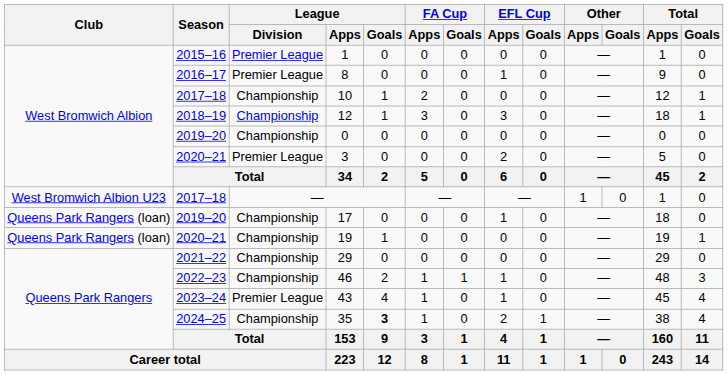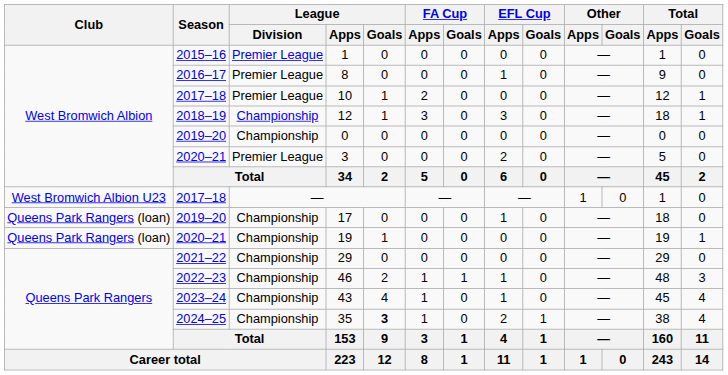 <table class="wikitable" style="text-align: center;">
 <tr>
 <th rowspan="2">Club</th>
 <th rowspan="2">Season</th>
 <th colspan="3">League</th>
 <th colspan="2"><a href='#'>FA Cup</a></th>
 <th colspan="2"><a href='#'>EFL Cup</a></th>
 <th colspan="2">Other</th>
 <th colspan="2">Total</th>
 </tr>
 <tr>
 <th>Division</th>
 <th>Apps</th>
 <th>Goals</th>
 <th>Apps</th>
 <th>Goals</th>
 <th>Apps</th>
 <th>Goals</th>
 <th>Apps</th>
 <th>Goals</th>
 <th>Apps</th>
 <th>Goals</th>
 </tr>
 <tr>
 <td rowspan="7"><a href='#'>West Bromwich Albion</a></td>
 <td><a href='#'>2015–16</a></td>
 <td><a href='#'>Premier League</a></td>
 <td>1</td>
 <td>0</td>
 <td>0</td>
 <td>0</td>
 <td>0</td>
 <td>0</td>
 <td colspan=2>—</td>
 <td>1</td>
 <td>0</td>
 </tr>
 <tr>
 <td><a href='#'>2016–17</a></td>
 <td>Premier League</td>
 <td>8</td>
 <td>0</td>
 <td>0</td>
 <td>0</td>
 <td>1</td>
 <td>0</td>
 <td colspan=2>—</td>
 <td>9</td>
 <td>0</td>
 </tr>
 <tr>
 <td><a href='#'>2017–18</a></td>
-<td>Championship</td>
+<td>Premier League</td>
 <td>10</td>
 <td>1</td>
 <td>2</td>
 <td>0</td>
 <td>0</td>
 <td>0</td>
 <td colspan=2>—</td>
 <td>12</td>
 <td>1</td>
 </tr>
 <tr>
 <td><a href='#'>2018–19</a></td>
 <td><a href='#'>Championship</a></td>
 <td>12</td>
 <td>1</td>
 <td>3</td>
 <td>0</td>
 <td>3</td>
 <td>0</td>
 <td colspan=2>—</td>
 <td>18</td>
 <td>1</td>
 </tr>
 <tr>
 <td><a href='#'>2019–20</a></td>
 <td>Championship</td>
 <td>0</td>
 <td>0</td>
 <td>0</td>
 <td>0</td>
 <td>0</td>
 <td>0</td>
 <td colspan=2>—</td>
 <td>0</td>
 <td>0</td>
 </tr>
 <tr>
 <td><a href='#'>2020–21</a></td>
 <td>Premier League</td>
 <td>3</td>
 <td>0</td>
 <td>0</td>
 <td>0</td>
 <td>2</td>
 <td>0</td>
 <td colspan=2>—</td>
 <td>5</td>
 <td>0</td>
 </tr>
 <tr>
 <th colspan="2">Total</th>
 <th>34</th>
 <th>2</th>
 <th>5</th>
 <th>0</th>
 <th>6</th>
 <th>0</th>
 <th colspan=2>—</th>
 <th>45</th>
 <th>2</th>
 </tr>
 <tr>
 <td><a href='#'>West Bromwich Albion U23</a></td>
 <td><a href='#'>2017–18</a></td>
 <td colspan=3>—</td>
 <td colspan=2>—</td>
 <td colspan=2>—</td>
 <td>1</td>
 <td>0</td>
 <td>1</td>
 <td>0</td>
 </tr>
 <tr>
 <td><a href='#'>Queens Park Rangers</a> (loan)</td>
 <td><a href='#'>2019–20</a></td>
 <td>Championship</td>
 <td>17</td>
 <td>0</td>
 <td>0</td>
 <td>0</td>
 <td>1</td>
 <td>0</td>
 <td colspan=2>—</td>
 <td>18</td>
 <td>0</td>
 </tr>
 <tr>
 <td><a href='#'>Queens Park Rangers</a> (loan)</td>
 <td><a href='#'>2020–21</a></td>
 <td>Championship</td>
 <td>19</td>
 <td>1</td>
 <td>0</td>
 <td>0</td>
 <td>0</td>
 <td>0</td>
 <td colspan=2>—</td>
 <td>19</td>
 <td>1</td>
 </tr>
 <tr>
 <td rowspan="5"><a href='#'>Queens Park Rangers</a></td>
 <td><a href='#'>2021–22</a></td>
 <td>Championship</td>
 <td>29</td>
 <td>0</td>
 <td>0</td>
 <td>0</td>
 <td>0</td>
 <td>0</td>
 <td colspan=2>—</td>
 <td>29</td>
 <td>0</td>
 </tr>
 <tr>
 <td><a href='#'>2022–23</a></td>
 <td>Championship</td>
 <td>46</td>
 <td>2</td>
 <td>1</td>
 <td>1</td>
 <td>1</td>
 <td>0</td>
 <td colspan=2>—</td>
 <td>48</td>
 <td>3</td>
 </tr>
 <tr>
 <td><a href='#'>2023–24</a></td>
-<td>Premier League</td>
+<td>Championship</td>
 <td>43</td>
 <td>4</td>
 <td>1</td>
 <td>0</td>
 <td>1</td>
 <td>0</td>
 <td colspan=2>—</td>
 <td>45</td>
 <td>4</td>
 </tr>
 <tr>
 <td><a href='#'>2024–25</a></td>
 <td>Championship</td>
 <td>35</td>
 <td><strong>3</strong></td>
 <td>1</td>
 <td>0</td>
 <td>2</td>
 <td>1</td>
 <td colspan=2>—</td>
 <td>38</td>
 <td>4</td>
 </tr>
 <tr>
 <th colspan="2">Total</th>
 <th>153</th>
 <th>9</th>
 <th>3</th>
 <th>1</th>
 <th>4</th>
 <th>1</th>
 <th colspan=2>—</th>
 <th>160</th>
 <th>11</th>
 </tr>
 <tr>
 <th colspan="3">Career total</th>
 <th>223</th>
 <th>12</th>
 <th>8</th>
 <th>1</th>
 <th>11</th>
 <th>1</th>
 <th>1</th>
 <th>0</th>
 <th>243</th>
 <th>14</th>
 </tr>
 </table>
